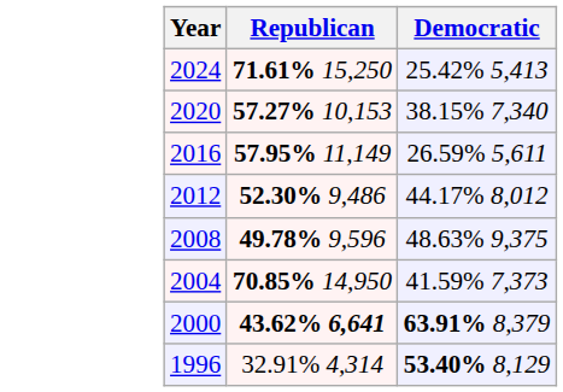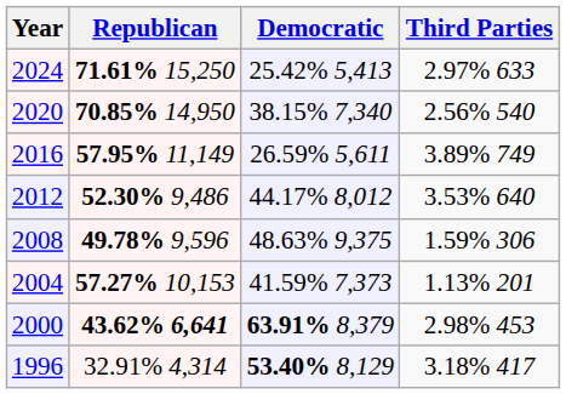 <table class="wikitable" style="float:right; font-size:95%;">
 <tr bgcolor=lightgrey>
 <th>Year</th>
 <th><a href='#'>Republican</a></th>
 <th><a href='#'>Democratic</a></th>
+<th><a href='#'>Third Parties</a></th>
 </tr>
 <tr>
 <td align="center" bgcolor="#fff3f3"><a href='#'>2024</a></td>
 <td align="center" bgcolor="#fff3f3"><strong>71.61%</strong> <em>15,250</em></td>
 <td align="center" bgcolor="#f0f0ff">25.42% <em>5,413</em></td>
+<td align="center">2.97% <em>633</em></td>
 </tr>
 <tr>
 <td align="center" bgcolor="#fff3f3"><a href='#'>2020</a></td>
-<td align="center" bgcolor="#fff3f3"><strong>57.27%</strong> <em>10,153</em></td>
+<td align="center" bgcolor="#fff3f3"><strong>70.85%</strong> <em>14,950</em></td>
 <td align="center" bgcolor="#f0f0ff">38.15% <em>7,340</em></td>
+<td align="center">2.56% <em>540</em></td>
 </tr>
 <tr>
 <td align="center" bgcolor="#fff3f3"><a href='#'>2016</a></td>
 <td align="center" bgcolor="#fff3f3"><strong>57.95%</strong> <em>11,149</em></td>
 <td align="center" bgcolor="#f0f0ff">26.59% <em>5,611</em></td>
+<td align="center">3.89% <em>749</em></td>
 </tr>
 <tr>
 <td align="center" bgcolor="#f0f0ff"><a href='#'>2012</a></td>
 <td align="center" bgcolor="#fff3f3"><strong>52.30%</strong> <em>9,486</em></td>
 <td align="center" bgcolor="#f0f0ff">44.17% <em>8,012</em></td>
+<td align="center">3.53% <em>640</em></td>
 </tr>
 <tr>
 <td align="center" bgcolor="#f0f0ff"><a href='#'>2008</a></td>
 <td align="center" bgcolor="#fff3f3"><strong>49.78%</strong> <em>9,596</em></td>
 <td align="center" bgcolor="#f0f0ff">48.63% <em>9,375</em></td>
+<td align="center">1.59% <em>306</em></td>
 </tr>
 <tr>
 <td align="center" bgcolor="#fff3f3"><a href='#'>2004</a></td>
-<td align="center" bgcolor="#fff3f3"><strong>70.85%</strong> <em>14,950</em></td>
+<td align="center" bgcolor="#fff3f3"><strong>57.27%</strong> <em>10,153</em></td>
 <td align="center" bgcolor="#f0f0ff">41.59% <em>7,373</em></td>
+<td align="center">1.13% <em>201</em></td>
 </tr>
 <tr>
 <td align="center" bgcolor="#f0f0ff"><a href='#'>2000</a></td>
 <td align="center" bgcolor="#fff3f3"><strong>43.62% <em>6,641</em></strong></td>
 <td align="center" bgcolor="#f0f0ff"><strong>63.91%</strong> <em>8,379</em></td>
+<td align="center">2.98% <em>453</em></td>
 </tr>
 <tr>
 <td align="center" bgcolor="#f0f0ff"><a href='#'>1996</a></td>
 <td align="center" bgcolor="#fff3f3">32.91% <em>4,314</em></td>
 <td align="center" bgcolor="#f0f0ff"><strong>53.40%</strong> <em>8,129</em></td>
+<td align="center">3.18% <em>417</em></td>
 </tr>
 </table>
